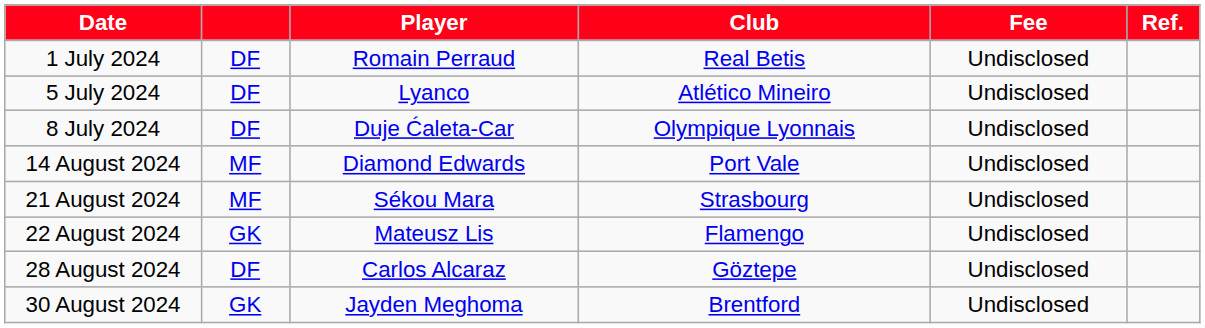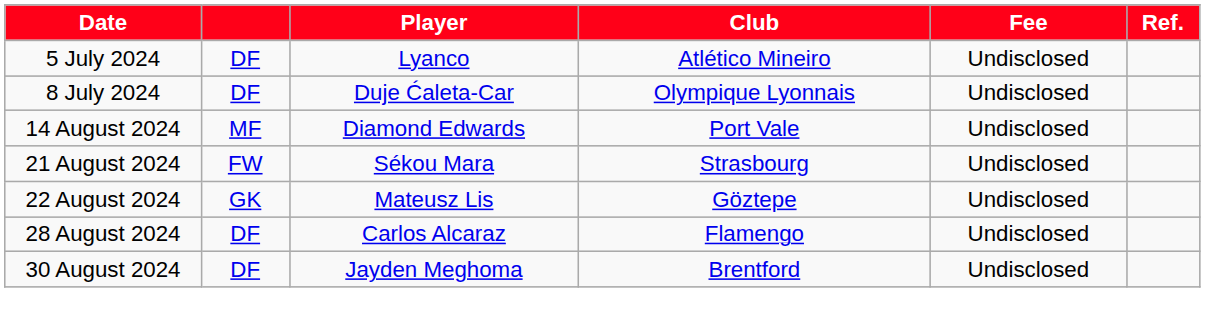 <table class="wikitable" style="text-align:center; font-size:90%; ">
 <tr>
 <th style="background:#FF0018; color:#FFFFFF; width:120px;">Date</th>
 <th style="background:#FF0018; color:#FFFFFF; width:50px;"></th>
 <th style="background:#FF0018; color:#FFFFFF; width:180px;">Player</th>
 <th style="background:#FF0018; color:#FFFFFF; width:220px;">Club</th>
 <th style="background:#FF0018; color:#FFFFFF; width:120px;">Fee</th>
 <th style="background:#FF0018; color:#FFFFFF; width:40px;">Ref.</th>
-</tr>
-<tr>
-<td>1 July 2024</td>
-<td><a href='#'>DF</a></td>
-<td> <a href='#'>Romain Perraud</a></td>
-<td> <a href='#'>Real Betis</a></td>
-<td>Undisclosed</td>
-<td></td>
 </tr>
 <tr>
 <td>5 July 2024</td>
 <td><a href='#'>DF</a></td>
 <td> <a href='#'>Lyanco</a></td>
 <td> <a href='#'>Atlético Mineiro</a></td>
 <td>Undisclosed</td>
 <td></td>
 </tr>
 <tr>
 <td>8 July 2024</td>
 <td><a href='#'>DF</a></td>
 <td> <a href='#'>Duje Ćaleta-Car</a></td>
 <td> <a href='#'>Olympique Lyonnais</a></td>
 <td>Undisclosed</td>
 <td></td>
 </tr>
 <tr>
 <td>14 August 2024</td>
 <td><a href='#'>MF</a></td>
 <td> <a href='#'>Diamond Edwards</a></td>
 <td> <a href='#'>Port Vale</a></td>
 <td>Undisclosed</td>
 <td></td>
 </tr>
 <tr>
 <td>21 August 2024</td>
-<td><a href='#'>MF</a></td>
+<td><a href='#'>FW</a></td>
 <td> <a href='#'>Sékou Mara</a></td>
 <td> <a href='#'>Strasbourg</a></td>
 <td>Undisclosed</td>
 <td></td>
 </tr>
 <tr>
 <td>22 August 2024</td>
 <td><a href='#'>GK</a></td>
 <td> <a href='#'>Mateusz Lis</a></td>
-<td> <a href='#'>Flamengo</a></td>
+<td> <a href='#'>Göztepe</a></td>
 <td>Undisclosed</td>
 <td></td>
 </tr>
 <tr>
 <td>28 August 2024</td>
 <td><a href='#'>DF</a></td>
 <td> <a href='#'>Carlos Alcaraz</a></td>
-<td> <a href='#'>Göztepe</a></td>
+<td> <a href='#'>Flamengo</a></td>
 <td>Undisclosed</td>
 <td></td>
 </tr>
 <tr>
 <td>30 August 2024</td>
-<td><a href='#'>GK</a></td>
+<td><a href='#'>DF</a></td>
 <td> <a href='#'>Jayden Meghoma</a></td>
 <td> <a href='#'>Brentford</a></td>
 <td>Undisclosed</td>
 <td></td>
 </tr>
 </table>
